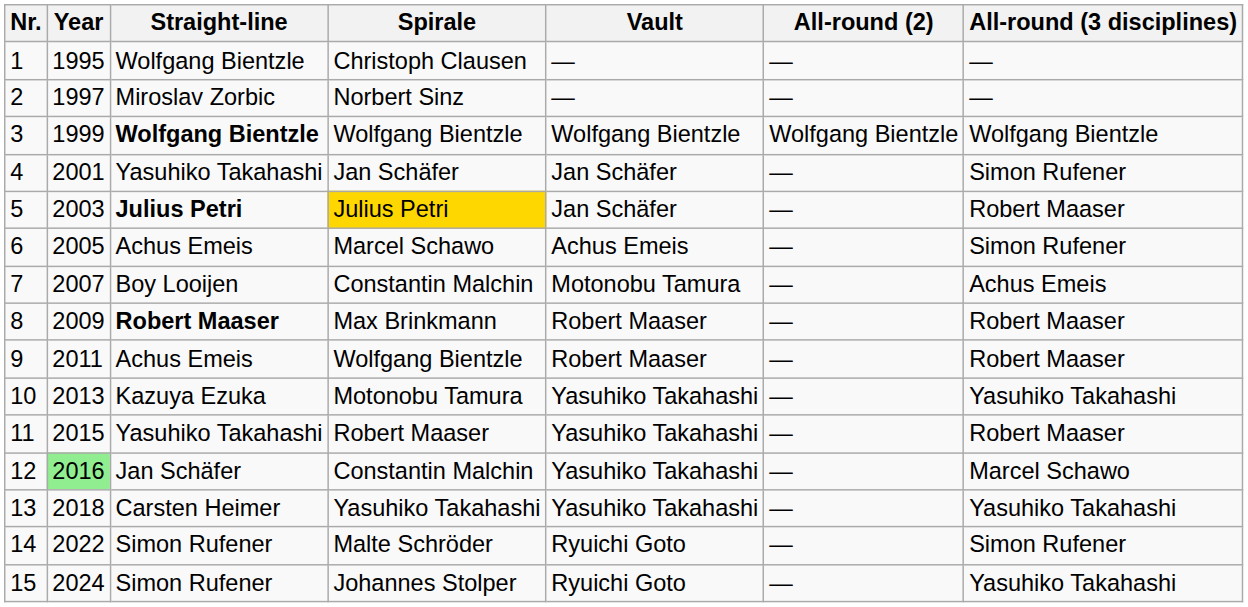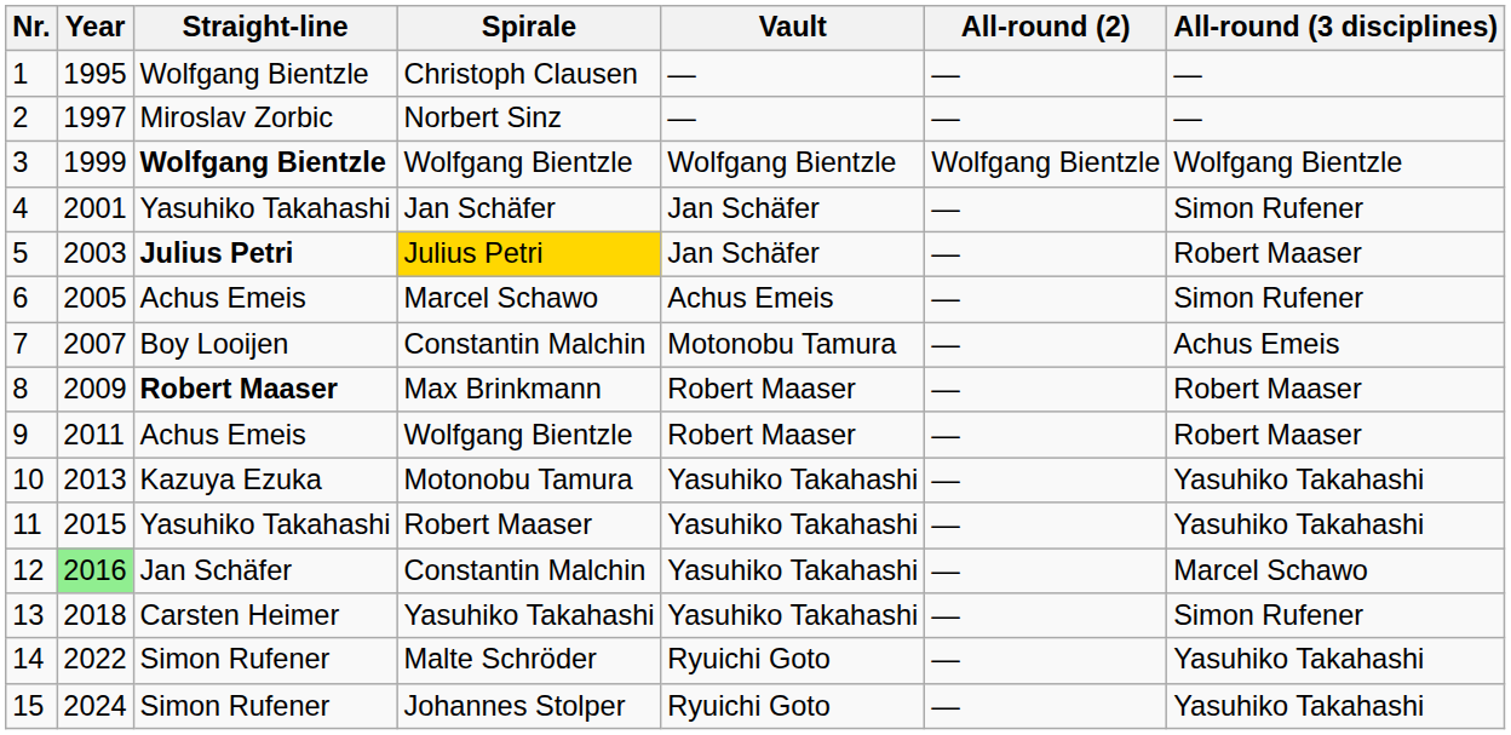 <table class="wikitable mw-collapsible">
 <tr>
 <th>Nr.</th>
 <th>Year</th>
 <th>Straight-line</th>
 <th>Spirale</th>
 <th>Vault</th>
 <th>All-round (2)</th>
 <th>All-round (3 disciplines)</th>
 </tr>
 <tr>
 <td>1</td>
 <td>1995</td>
 <td> Wolfgang Bientzle</td>
 <td> Christoph Clausen</td>
 <td>—</td>
 <td>—</td>
 <td>—</td>
 </tr>
 <tr>
 <td>2</td>
 <td>1997</td>
 <td> Miroslav Zorbic</td>
 <td> Norbert Sinz</td>
 <td>—</td>
 <td>—</td>
 <td>—</td>
 </tr>
 <tr>
 <td>3</td>
 <td>1999</td>
 <td><strong> Wolfgang Bientzle</strong></td>
 <td> Wolfgang Bientzle</td>
 <td> Wolfgang Bientzle</td>
 <td> Wolfgang Bientzle</td>
 <td> Wolfgang Bientzle</td>
 </tr>
 <tr>
 <td>4</td>
 <td>2001</td>
 <td> Yasuhiko Takahashi</td>
 <td> Jan Schäfer</td>
 <td> Jan Schäfer</td>
 <td>—</td>
 <td> Simon Rufener</td>
 </tr>
 <tr>
 <td>5</td>
 <td>2003</td>
 <td><strong> Julius Petri</strong></td>
 <td style="background: gold;"> Julius Petri</td>
 <td> Jan Schäfer</td>
 <td>—</td>
 <td> Robert Maaser</td>
 </tr>
 <tr>
 <td>6</td>
 <td>2005</td>
 <td> Achus Emeis</td>
 <td> Marcel Schawo</td>
 <td> Achus Emeis</td>
 <td>—</td>
 <td> Simon Rufener</td>
 </tr>
 <tr>
 <td>7</td>
 <td>2007</td>
 <td> Boy Looijen</td>
 <td> Constantin Malchin</td>
 <td>Motonobu Tamura</td>
 <td>—</td>
 <td> Achus Emeis</td>
 </tr>
 <tr>
 <td>8</td>
 <td>2009</td>
 <td><strong> Robert Maaser</strong></td>
 <td> Max Brinkmann</td>
 <td> Robert Maaser</td>
 <td>—</td>
 <td> Robert Maaser</td>
 </tr>
 <tr>
 <td>9</td>
 <td>2011</td>
 <td> Achus Emeis</td>
 <td> Wolfgang Bientzle</td>
 <td> Robert Maaser</td>
 <td>—</td>
 <td> Robert Maaser</td>
 </tr>
 <tr>
 <td>10</td>
 <td>2013</td>
 <td> Kazuya Ezuka</td>
 <td> Motonobu Tamura</td>
 <td> Yasuhiko Takahashi</td>
 <td>—</td>
 <td> Yasuhiko Takahashi</td>
 </tr>
 <tr>
 <td>11</td>
 <td>2015</td>
 <td> Yasuhiko Takahashi</td>
 <td> Robert Maaser</td>
 <td> Yasuhiko Takahashi</td>
 <td>—</td>
-<td> Robert Maaser</td>
+<td> Yasuhiko Takahashi</td>
 </tr>
 <tr>
 <td>12</td>
 <td style="background: lightgreen;">2016</td>
 <td> Jan Schäfer</td>
 <td> Constantin Malchin</td>
 <td> Yasuhiko Takahashi</td>
 <td>—</td>
 <td> Marcel Schawo</td>
 </tr>
 <tr>
 <td>13</td>
 <td>2018</td>
 <td> Carsten Heimer</td>
 <td> Yasuhiko Takahashi</td>
 <td> Yasuhiko Takahashi</td>
 <td>—</td>
-<td> Yasuhiko Takahashi</td>
+<td> Simon Rufener</td>
 </tr>
 <tr>
 <td>14</td>
 <td>2022</td>
 <td> Simon Rufener</td>
 <td> Malte Schröder</td>
 <td> Ryuichi Goto</td>
 <td>—</td>
-<td> Simon Rufener</td>
+<td> Yasuhiko Takahashi</td>
 </tr>
 <tr>
 <td>15</td>
 <td>2024</td>
 <td> Simon Rufener</td>
 <td> Johannes Stolper</td>
 <td> Ryuichi Goto</td>
 <td>—</td>
 <td> Yasuhiko Takahashi</td>
 </tr>
 </table>
